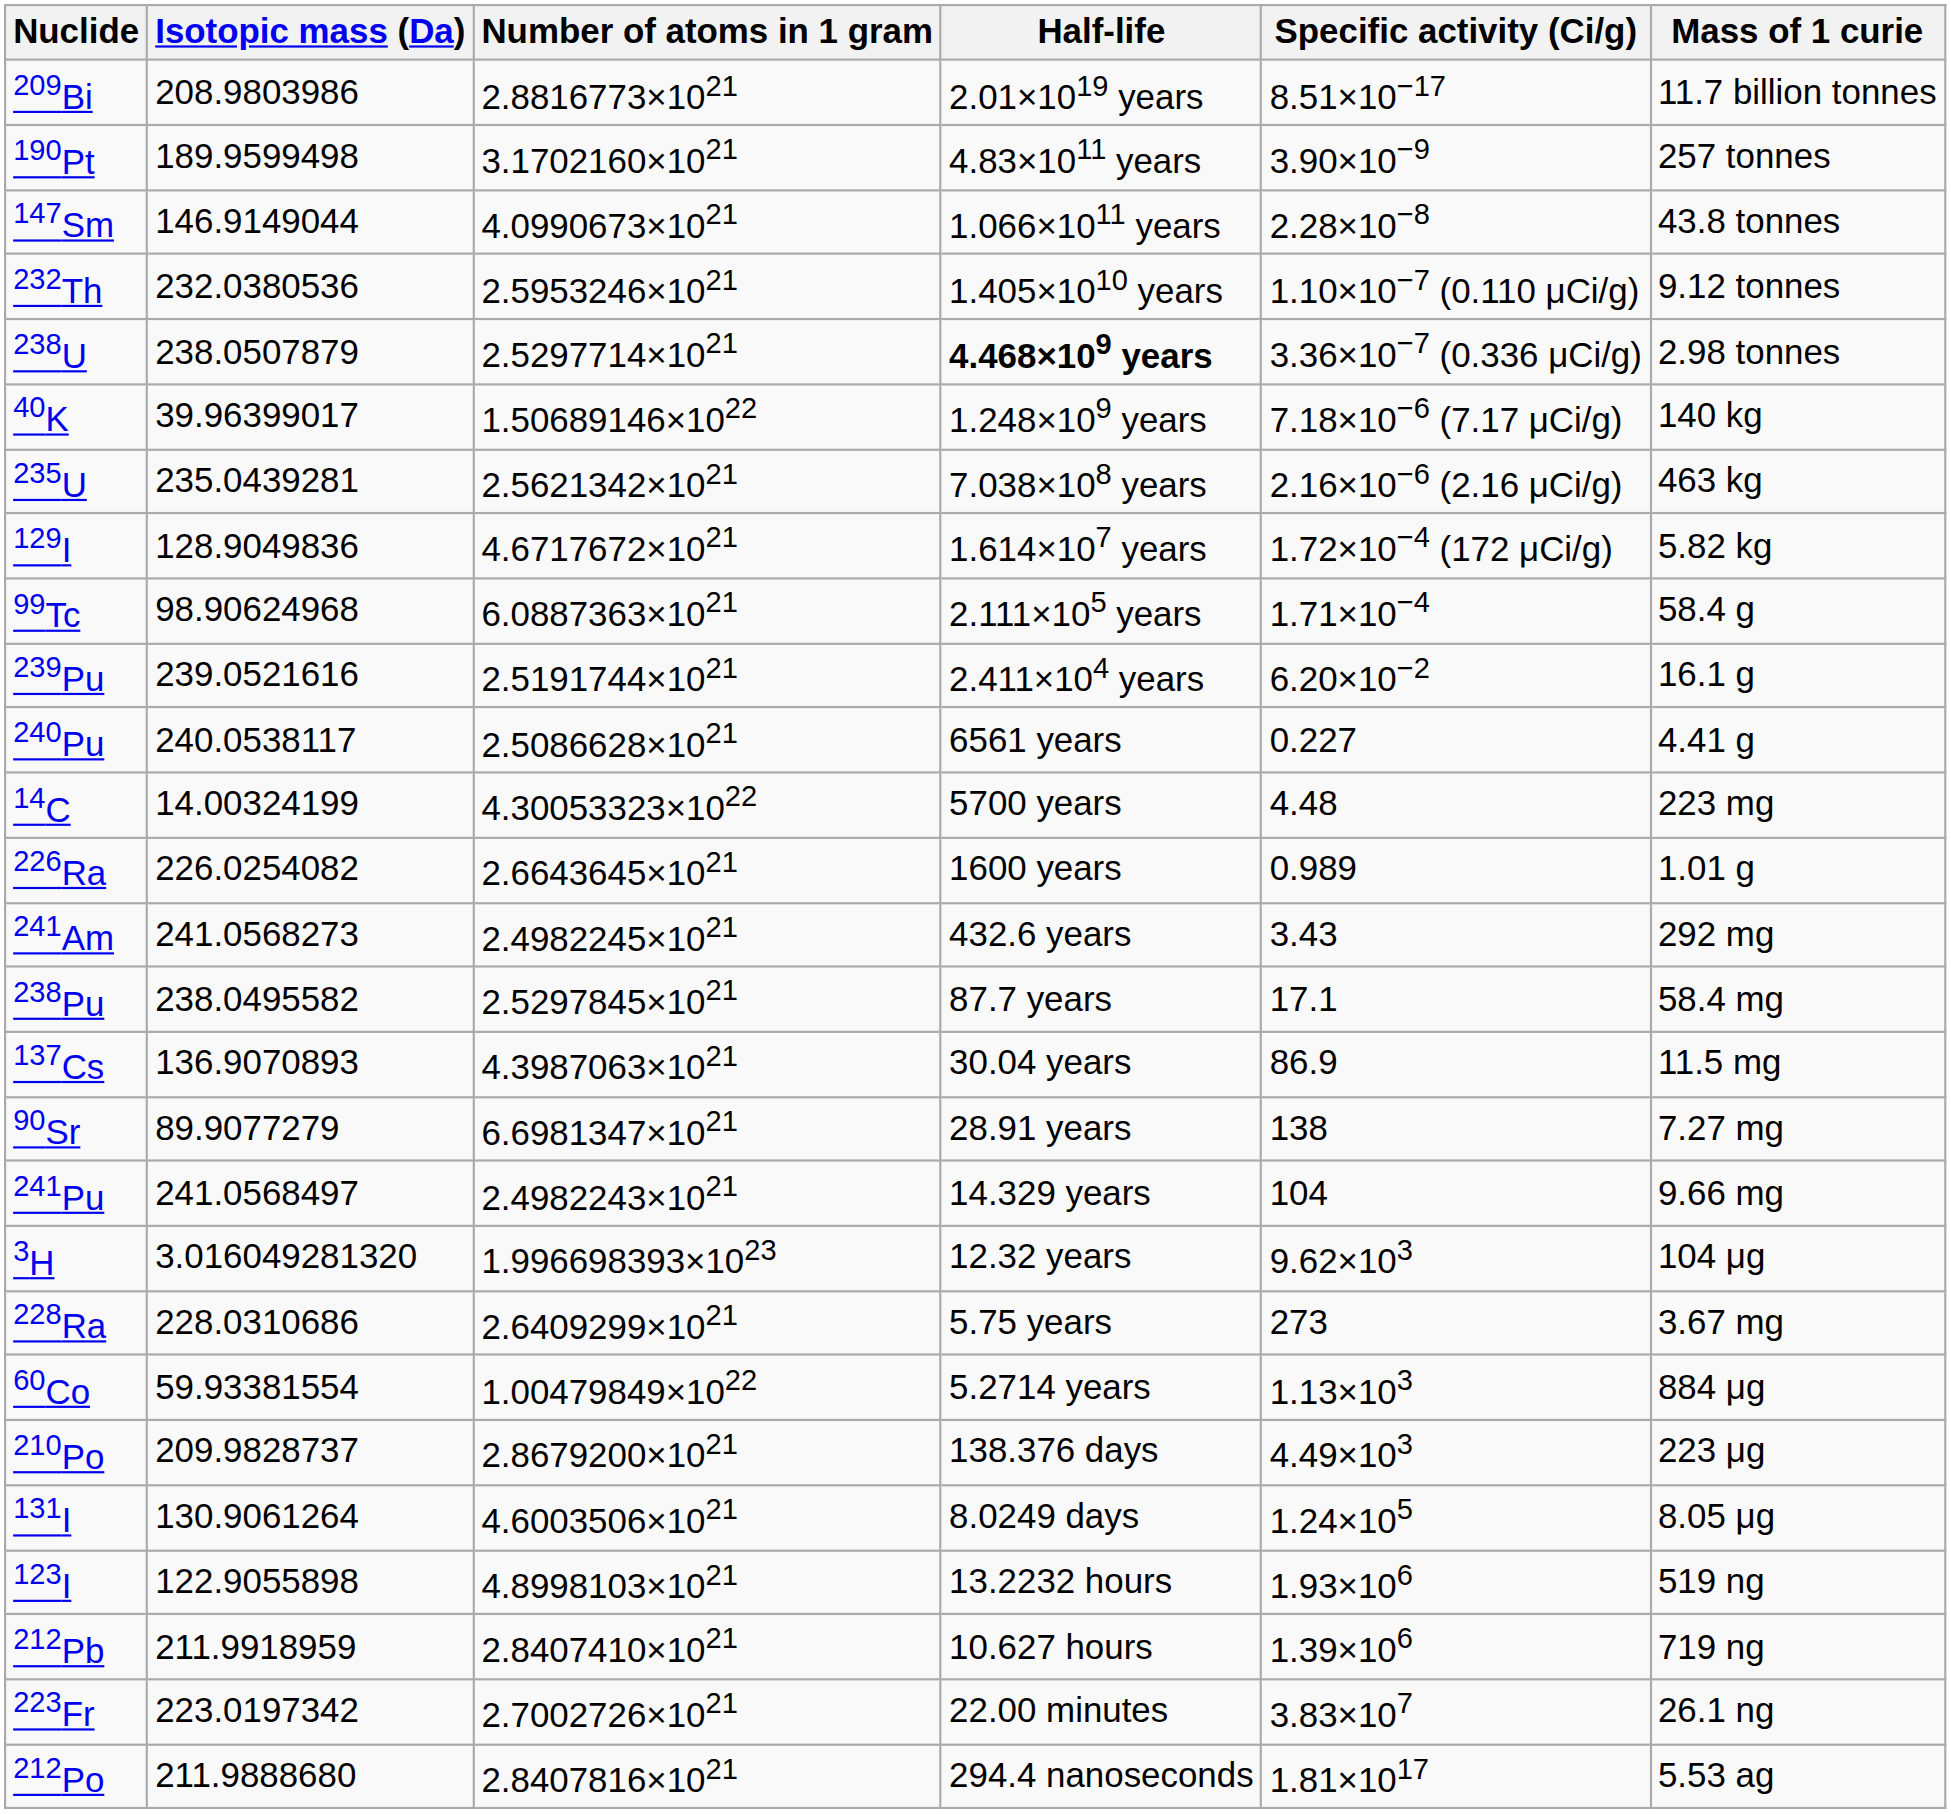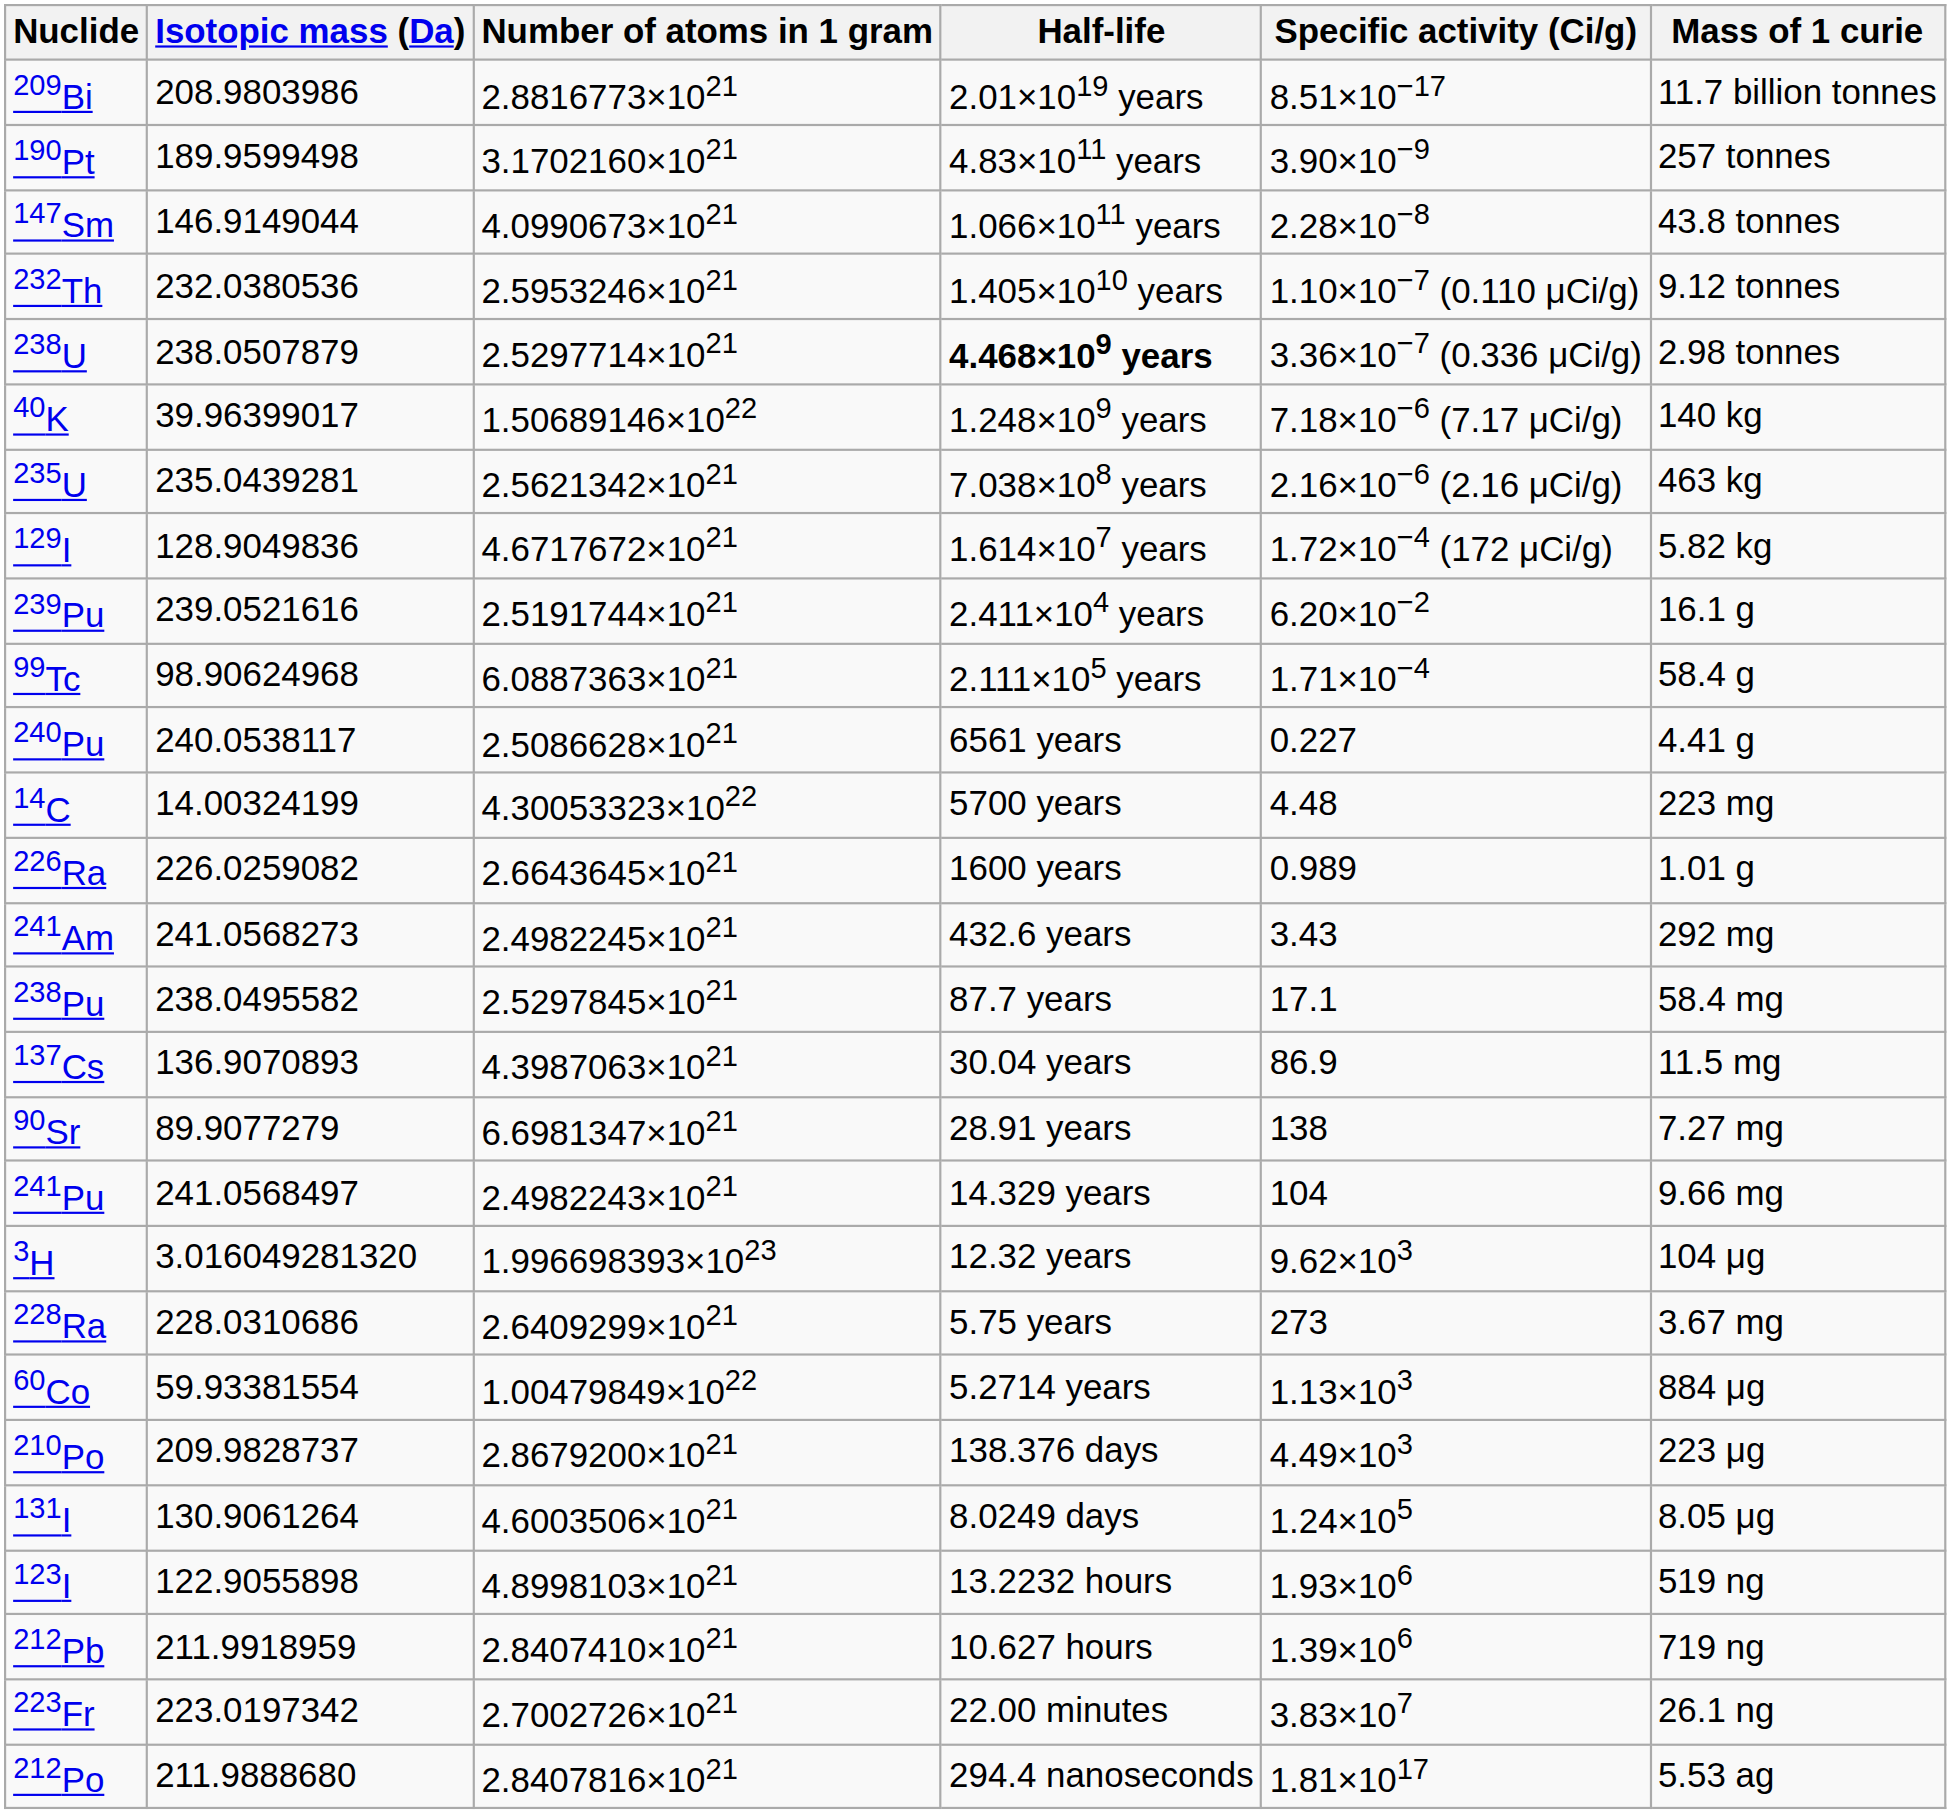 <table class="wikitable">
 <tr>
 <th>Nuclide</th>
 <th><a href='#'>Isotopic mass</a> (<a href='#'>Da</a>)</th>
 <th>Number of atoms in 1 gram</th>
 <th>Half-life</th>
 <th>Specific activity (Ci/g)</th>
 <th>Mass of 1 curie</th>
 </tr>
 <tr>
 <td><a href='#'><sup>209</sup>Bi</a></td>
 <td>208.9803986</td>
 <td>2.8816773×10<sup>21</sup></td>
 <td>2.01×10<sup>19</sup> years</td>
 <td>8.51×10<sup>−17</sup></td>
 <td>11.7 billion tonnes</td>
 </tr>
 <tr>
 <td><a href='#'><sup>190</sup>Pt</a></td>
 <td>189.9599498</td>
 <td>3.1702160×10<sup>21</sup></td>
 <td>4.83×10<sup>11</sup> years</td>
 <td>3.90×10<sup>−9</sup></td>
 <td>257 tonnes</td>
 </tr>
 <tr>
 <td><a href='#'><sup>147</sup>Sm</a></td>
 <td>146.9149044</td>
 <td>4.0990673×10<sup>21</sup></td>
 <td>1.066×10<sup>11</sup> years</td>
 <td>2.28×10<sup>−8</sup></td>
 <td>43.8 tonnes</td>
 </tr>
 <tr>
 <td><a href='#'><sup>232</sup>Th</a></td>
 <td>232.0380536</td>
 <td>2.5953246×10<sup>21</sup></td>
 <td>1.405×10<sup>10</sup> years</td>
 <td>1.10×10<sup>−7</sup> (0.110 μCi/g)</td>
 <td>9.12 tonnes</td>
 </tr>
 <tr>
 <td><a href='#'><sup>238</sup>U</a></td>
 <td>238.0507879</td>
 <td>2.5297714×10<sup>21</sup></td>
 <td><strong>4.468×10<sup>9</sup> years</strong></td>
 <td>3.36×10<sup>−7</sup> (0.336 μCi/g)</td>
 <td>2.98 tonnes</td>
 </tr>
 <tr>
 <td><a href='#'><sup>40</sup>K</a></td>
 <td>39.96399017</td>
 <td>1.50689146×10<sup>22</sup></td>
 <td>1.248×10<sup>9</sup> years</td>
 <td>7.18×10<sup>−6</sup> (7.17 μCi/g)</td>
 <td>140 kg</td>
 </tr>
 <tr>
 <td><a href='#'><sup>235</sup>U</a></td>
 <td>235.0439281</td>
 <td>2.5621342×10<sup>21</sup></td>
 <td>7.038×10<sup>8</sup> years</td>
 <td>2.16×10<sup>−6</sup> (2.16 μCi/g)</td>
 <td>463 kg</td>
 </tr>
 <tr>
 <td><a href='#'><sup>129</sup>I</a></td>
 <td>128.9049836</td>
 <td>4.6717672×10<sup>21</sup></td>
 <td>1.614×10<sup>7</sup> years</td>
 <td>1.72×10<sup>−4</sup> (172 μCi/g)</td>
 <td>5.82 kg</td>
 </tr>
 <tr>
+<td><a href='#'><sup>239</sup>Pu</a></td>
+<td>239.0521616</td>
+<td>2.5191744×10<sup>21</sup></td>
+<td>2.411×10<sup>4</sup> years</td>
+<td>6.20×10<sup>−2</sup></td>
+<td>16.1 g</td>
+</tr>
+<tr>
 <td><a href='#'><sup>99</sup>Tc</a></td>
 <td>98.90624968</td>
 <td>6.0887363×10<sup>21</sup></td>
 <td>2.111×10<sup>5</sup> years</td>
 <td>1.71×10<sup>−4</sup></td>
 <td>58.4 g</td>
-</tr>
-<tr>
-<td><a href='#'><sup>239</sup>Pu</a></td>
-<td>239.0521616</td>
-<td>2.5191744×10<sup>21</sup></td>
-<td>2.411×10<sup>4</sup> years</td>
-<td>6.20×10<sup>−2</sup></td>
-<td>16.1 g</td>
 </tr>
 <tr>
 <td><a href='#'><sup>240</sup>Pu</a></td>
 <td>240.0538117</td>
 <td>2.5086628×10<sup>21</sup></td>
 <td>6561 years</td>
 <td>0.227</td>
 <td>4.41 g</td>
 </tr>
 <tr>
 <td><a href='#'><sup>14</sup>C</a></td>
 <td>14.00324199</td>
 <td>4.30053323×10<sup>22</sup></td>
 <td>5700 years</td>
 <td>4.48</td>
 <td>223 mg</td>
 </tr>
 <tr>
 <td><a href='#'><sup>226</sup>Ra</a></td>
-<td>226.0254082</td>
+<td>226.0259082</td>
 <td>2.6643645×10<sup>21</sup></td>
 <td>1600 years</td>
 <td>0.989</td>
 <td>1.01 g</td>
 </tr>
 <tr>
 <td><a href='#'><sup>241</sup>Am</a></td>
 <td>241.0568273</td>
 <td>2.4982245×10<sup>21</sup></td>
 <td>432.6 years</td>
 <td>3.43</td>
 <td>292 mg</td>
 </tr>
 <tr>
 <td><a href='#'><sup>238</sup>Pu</a></td>
 <td>238.0495582</td>
 <td>2.5297845×10<sup>21</sup></td>
 <td>87.7 years</td>
 <td>17.1</td>
 <td>58.4 mg</td>
 </tr>
 <tr>
 <td><a href='#'><sup>137</sup>Cs</a></td>
 <td>136.9070893</td>
 <td>4.3987063×10<sup>21</sup></td>
 <td>30.04 years</td>
 <td>86.9</td>
 <td>11.5 mg</td>
 </tr>
 <tr>
 <td><a href='#'><sup>90</sup>Sr</a></td>
 <td>89.9077279</td>
 <td>6.6981347×10<sup>21</sup></td>
 <td>28.91 years</td>
 <td>138</td>
 <td>7.27 mg</td>
 </tr>
 <tr>
 <td><a href='#'><sup>241</sup>Pu</a></td>
 <td>241.0568497</td>
 <td>2.4982243×10<sup>21</sup></td>
 <td>14.329 years</td>
 <td>104</td>
 <td>9.66 mg</td>
 </tr>
 <tr>
 <td><a href='#'><sup>3</sup>H</a></td>
 <td>3.016049281320</td>
 <td>1.996698393×10<sup>23</sup></td>
 <td>12.32 years</td>
 <td>9.62×10<sup>3</sup></td>
 <td>104 μg</td>
 </tr>
 <tr>
 <td><a href='#'><sup>228</sup>Ra</a></td>
 <td>228.0310686</td>
 <td>2.6409299×10<sup>21</sup></td>
 <td>5.75 years</td>
 <td>273</td>
 <td>3.67 mg</td>
 </tr>
 <tr>
 <td><a href='#'><sup>60</sup>Co</a></td>
 <td>59.93381554</td>
 <td>1.00479849×10<sup>22</sup></td>
 <td>5.2714 years</td>
 <td>1.13×10<sup>3</sup></td>
 <td>884 μg</td>
 </tr>
 <tr>
 <td><a href='#'><sup>210</sup>Po</a></td>
 <td>209.9828737</td>
 <td>2.8679200×10<sup>21</sup></td>
 <td>138.376 days</td>
 <td>4.49×10<sup>3</sup></td>
 <td>223 μg</td>
 </tr>
 <tr>
 <td><a href='#'><sup>131</sup>I</a></td>
 <td>130.9061264</td>
 <td>4.6003506×10<sup>21</sup></td>
 <td>8.0249 days</td>
 <td>1.24×10<sup>5</sup></td>
 <td>8.05 μg</td>
 </tr>
 <tr>
 <td><a href='#'><sup>123</sup>I</a></td>
 <td>122.9055898</td>
 <td>4.8998103×10<sup>21</sup></td>
 <td>13.2232 hours</td>
 <td>1.93×10<sup>6</sup></td>
 <td>519 ng</td>
 </tr>
 <tr>
 <td><a href='#'><sup>212</sup>Pb</a></td>
 <td>211.9918959</td>
 <td>2.8407410×10<sup>21</sup></td>
 <td>10.627 hours</td>
 <td>1.39×10<sup>6</sup></td>
 <td>719 ng</td>
 </tr>
 <tr>
 <td><a href='#'><sup>223</sup>Fr</a></td>
 <td>223.0197342</td>
 <td>2.7002726×10<sup>21</sup></td>
 <td>22.00 minutes</td>
 <td>3.83×10<sup>7</sup></td>
 <td>26.1 ng</td>
 </tr>
 <tr>
 <td><a href='#'><sup>212</sup>Po</a></td>
 <td>211.9888680</td>
 <td>2.8407816×10<sup>21</sup></td>
 <td>294.4 nanoseconds</td>
 <td>1.81×10<sup>17</sup></td>
 <td>5.53 ag</td>
 </tr>
 </table>
